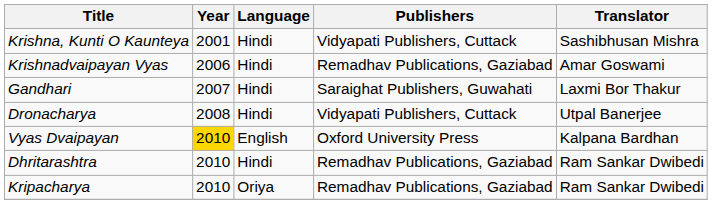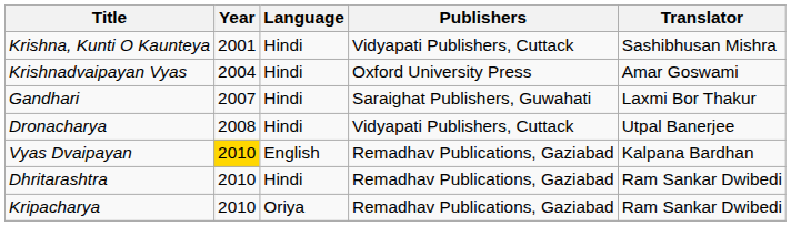 <table class="wikitable sortable">
 <tr>
 <th>Title</th>
 <th>Year</th>
 <th>Language</th>
 <th>Publishers</th>
 <th>Translator</th>
 </tr>
 <tr>
 <td><em>Krishna, Kunti O Kaunteya </em></td>
 <td>2001</td>
 <td>Hindi</td>
 <td>Vidyapati Publishers, Cuttack</td>
 <td>Sashibhusan Mishra</td>
 </tr>
 <tr>
 <td><em>Krishnadvaipayan Vyas </em></td>
-<td>2006</td>
+<td>2004</td>
 <td>Hindi</td>
-<td>Remadhav Publications, Gaziabad</td>
+<td>Oxford University Press</td>
 <td>Amar Goswami</td>
 </tr>
 <tr>
 <td><em>Gandhari</em></td>
 <td>2007</td>
 <td>Hindi</td>
 <td>Saraighat Publishers, Guwahati</td>
 <td>Laxmi Bor Thakur</td>
 </tr>
 <tr>
 <td><em>Dronacharya</em></td>
 <td>2008</td>
 <td>Hindi</td>
 <td>Vidyapati Publishers, Cuttack</td>
 <td>Utpal Banerjee</td>
 </tr>
 <tr>
 <td><em>Vyas Dvaipayan</em></td>
 <td style="background: gold;">2010</td>
 <td>English</td>
-<td>Oxford University Press</td>
+<td>Remadhav Publications, Gaziabad</td>
 <td>Kalpana Bardhan</td>
 </tr>
 <tr>
 <td><em>Dhritarashtra</em></td>
 <td>2010</td>
 <td>Hindi</td>
 <td>Remadhav Publications, Gaziabad</td>
 <td>Ram Sankar Dwibedi</td>
 </tr>
 <tr>
 <td><em>Kripacharya</em></td>
 <td>2010</td>
 <td>Oriya</td>
 <td>Remadhav Publications, Gaziabad</td>
 <td>Ram Sankar Dwibedi</td>
 </tr>
 <tr>
 </tr>
 </table>
